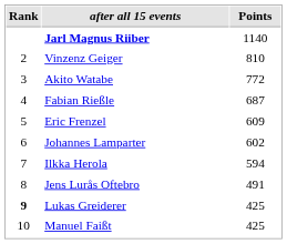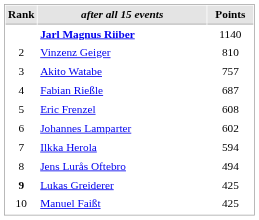 <table cellspacing="1" cellpadding="3" style="border:1px solid #AAAAAA;font-size:86%">
 <tr style="background-color: #E4E4E4;">
 <th style="border-bottom:1px solid #AAAAAA; width: 10px;">Rank</th>
 <th style="border-bottom:1px solid #AAAAAA; width: 200px;"><em>after all 15 events </em></th>
 <th style="border-bottom:1px solid #AAAAAA; width: 50px;">Points</th>
 </tr>
 <tr>
 <td align=center></td>
 <td> <strong><a href='#'>Jarl Magnus Riiber</a></strong></td>
 <td align=center>1140</td>
 </tr>
 <tr>
 <td align=center>2</td>
 <td> <a href='#'>Vinzenz Geiger</a></td>
 <td align=center>810</td>
 </tr>
 <tr>
 <td align=center>3</td>
 <td> <a href='#'>Akito Watabe</a></td>
-<td align=center>772</td>
+<td align=center>757</td>
 </tr>
 <tr>
 <td align=center>4</td>
 <td> <a href='#'>Fabian Rießle</a></td>
 <td align=center>687</td>
 </tr>
 <tr>
 <td align=center>5</td>
 <td> <a href='#'>Eric Frenzel</a></td>
-<td align=center>609</td>
+<td align=center>608</td>
 </tr>
 <tr>
 <td align=center>6</td>
 <td> <a href='#'>Johannes Lamparter</a></td>
 <td align=center>602</td>
 </tr>
 <tr>
 <td align=center>7</td>
 <td> <a href='#'>Ilkka Herola</a></td>
 <td align=center>594</td>
 </tr>
 <tr>
 <td align=center>8</td>
 <td> <a href='#'>Jens Lurås Oftebro</a></td>
-<td align=center>491</td>
+<td align=center>494</td>
 </tr>
 <tr>
 <td align=center><strong>9</strong></td>
 <td> <a href='#'>Lukas Greiderer</a></td>
 <td align=center>425</td>
 </tr>
 <tr>
 <td align=center>10</td>
 <td> <a href='#'>Manuel Faißt</a></td>
 <td align=center>425</td>
 </tr>
 <tr>
 </tr>
 </table>
